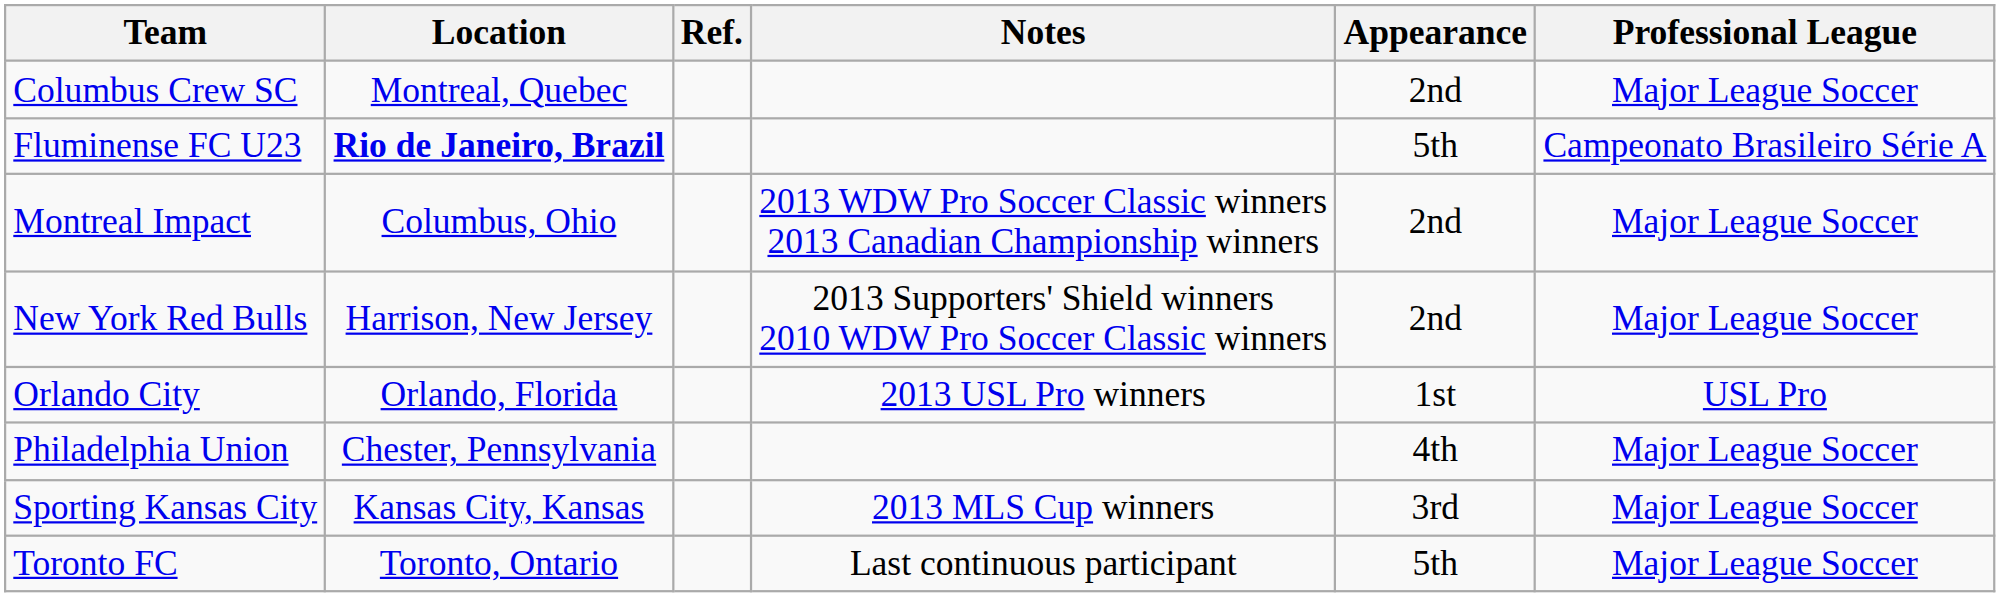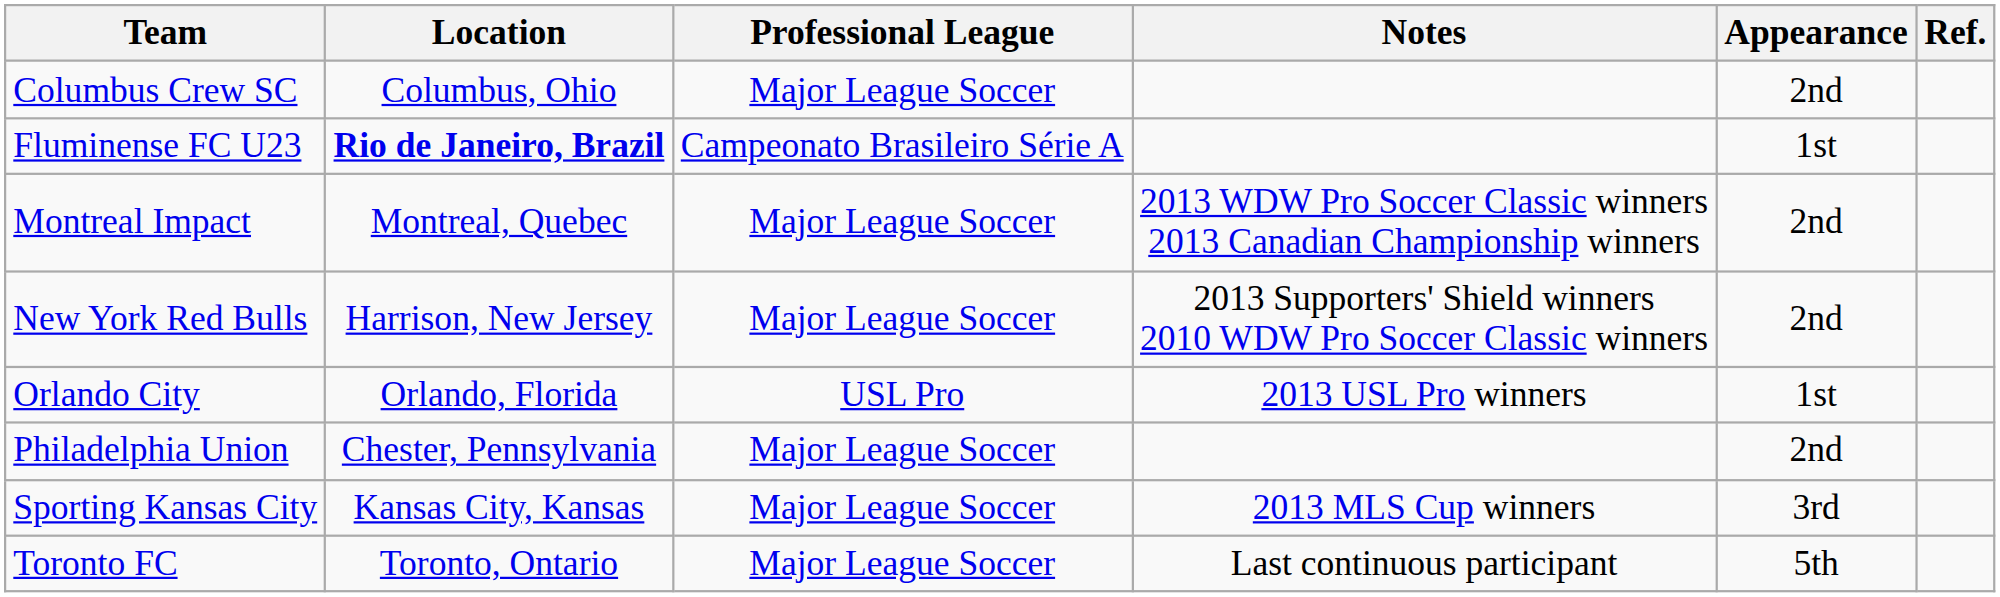 <table class="wikitable sortable" style="text-align:center">
 <tr>
 <th>Team</th>
 <th>Location</th>
-<th class="unsortable">Ref.</th>
+<th>Professional League</th>
 <th>Notes</th>
 <th>Appearance</th>
-<th>Professional League</th>
+<th class="unsortable">Ref.</th>
 </tr>
 <tr>
 <td align=left><a href='#'>Columbus Crew SC</a></td>
-<td><a href='#'>Montreal, Quebec</a></td>
-<td></td>
+<td><a href='#'>Columbus, Ohio</a></td>
+<td><a href='#'>Major League Soccer</a></td>
 <td></td>
 <td>2nd</td>
-<td><a href='#'>Major League Soccer</a></td>
+<td></td>
 </tr>
 <tr>
 <td align=left><a href='#'>Fluminense FC U23</a></td>
 <td><strong><a href='#'>Rio de Janeiro, Brazil</a></strong></td>
+<td><a href='#'>Campeonato Brasileiro Série A</a></td>
 <td></td>
+<td>1st</td>
 <td></td>
-<td>5th</td>
-<td><a href='#'>Campeonato Brasileiro Série A</a></td>
 </tr>
 <tr>
 <td align=left><a href='#'>Montreal Impact</a></td>
-<td><a href='#'>Columbus, Ohio</a></td>
-<td></td>
+<td><a href='#'>Montreal, Quebec</a></td>
+<td><a href='#'>Major League Soccer</a></td>
 <td><a href='#'>2013 WDW Pro Soccer Classic</a> winners<br> <a href='#'>2013 Canadian Championship</a> winners</td>
 <td>2nd</td>
-<td><a href='#'>Major League Soccer</a></td>
+<td></td>
 </tr>
 <tr>
 <td align=left><a href='#'>New York Red Bulls</a></td>
 <td><a href='#'>Harrison, New Jersey</a></td>
-<td></td>
+<td><a href='#'>Major League Soccer</a></td>
 <td>2013 Supporters' Shield winners <br> <a href='#'>2010 WDW Pro Soccer Classic</a> winners</td>
 <td>2nd</td>
-<td><a href='#'>Major League Soccer</a></td>
+<td></td>
 </tr>
 <tr>
 <td align=left><a href='#'>Orlando City</a></td>
 <td><a href='#'>Orlando, Florida</a></td>
-<td></td>
+<td><a href='#'>USL Pro</a></td>
 <td><a href='#'>2013 USL Pro</a> winners</td>
 <td>1st</td>
-<td><a href='#'>USL Pro</a></td>
+<td></td>
 </tr>
 <tr>
 <td align=left><a href='#'>Philadelphia Union</a></td>
 <td><a href='#'>Chester, Pennsylvania</a></td>
+<td><a href='#'>Major League Soccer</a></td>
 <td></td>
+<td>2nd</td>
 <td></td>
-<td>4th</td>
-<td><a href='#'>Major League Soccer</a></td>
 </tr>
 <tr>
 <td align=left><a href='#'>Sporting Kansas City</a></td>
 <td><a href='#'>Kansas City, Kansas</a></td>
-<td></td>
+<td><a href='#'>Major League Soccer</a></td>
 <td><a href='#'>2013 MLS Cup</a> winners</td>
 <td>3rd</td>
-<td><a href='#'>Major League Soccer</a></td>
+<td></td>
 </tr>
 <tr>
 <td align=left><a href='#'>Toronto FC</a></td>
 <td><a href='#'>Toronto, Ontario</a></td>
-<td></td>
+<td><a href='#'>Major League Soccer</a></td>
 <td>Last continuous participant</td>
 <td>5th</td>
-<td><a href='#'>Major League Soccer</a></td>
+<td></td>
 </tr>
 </table>
